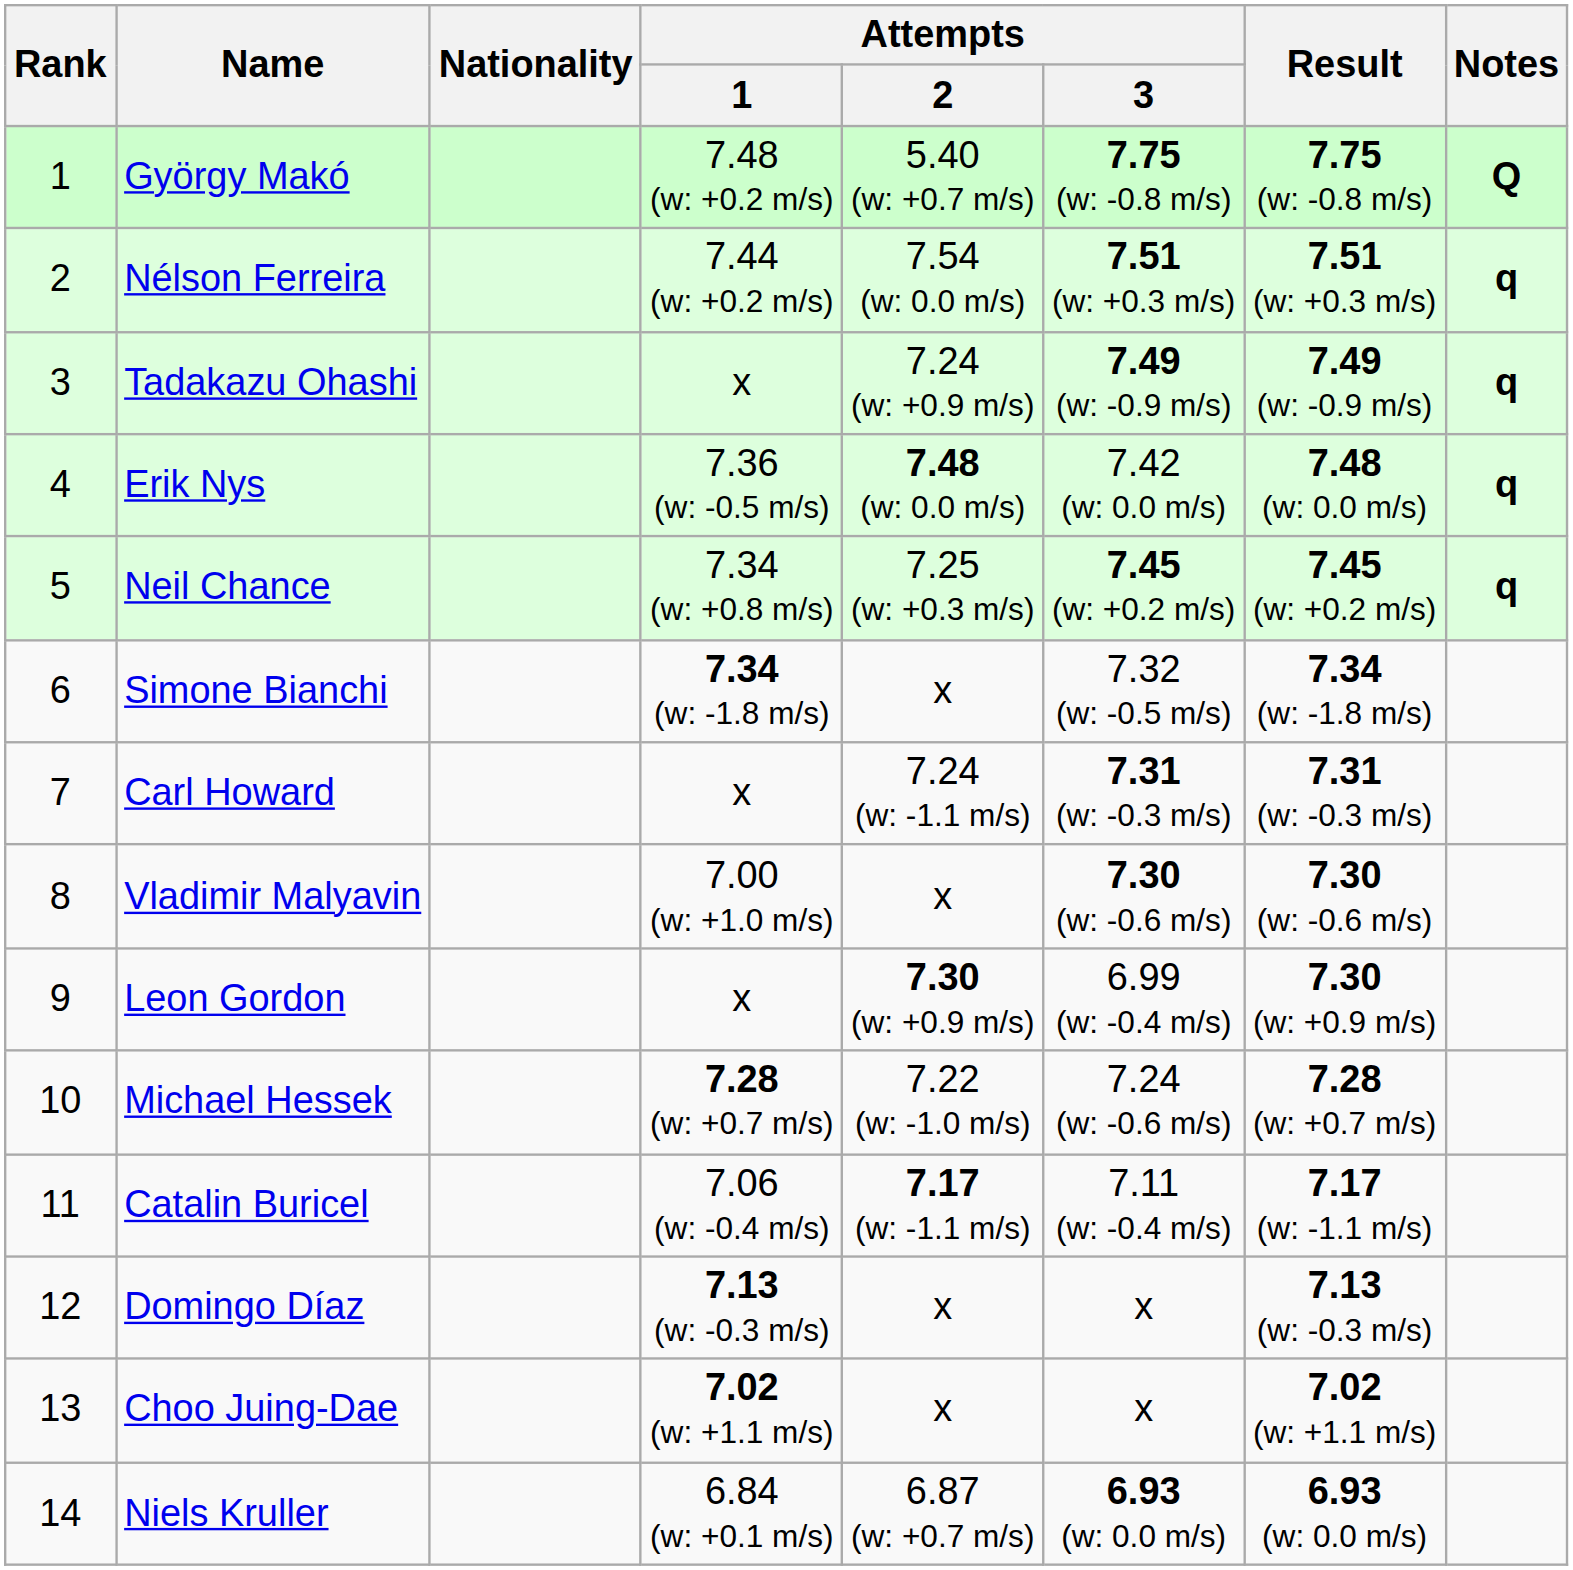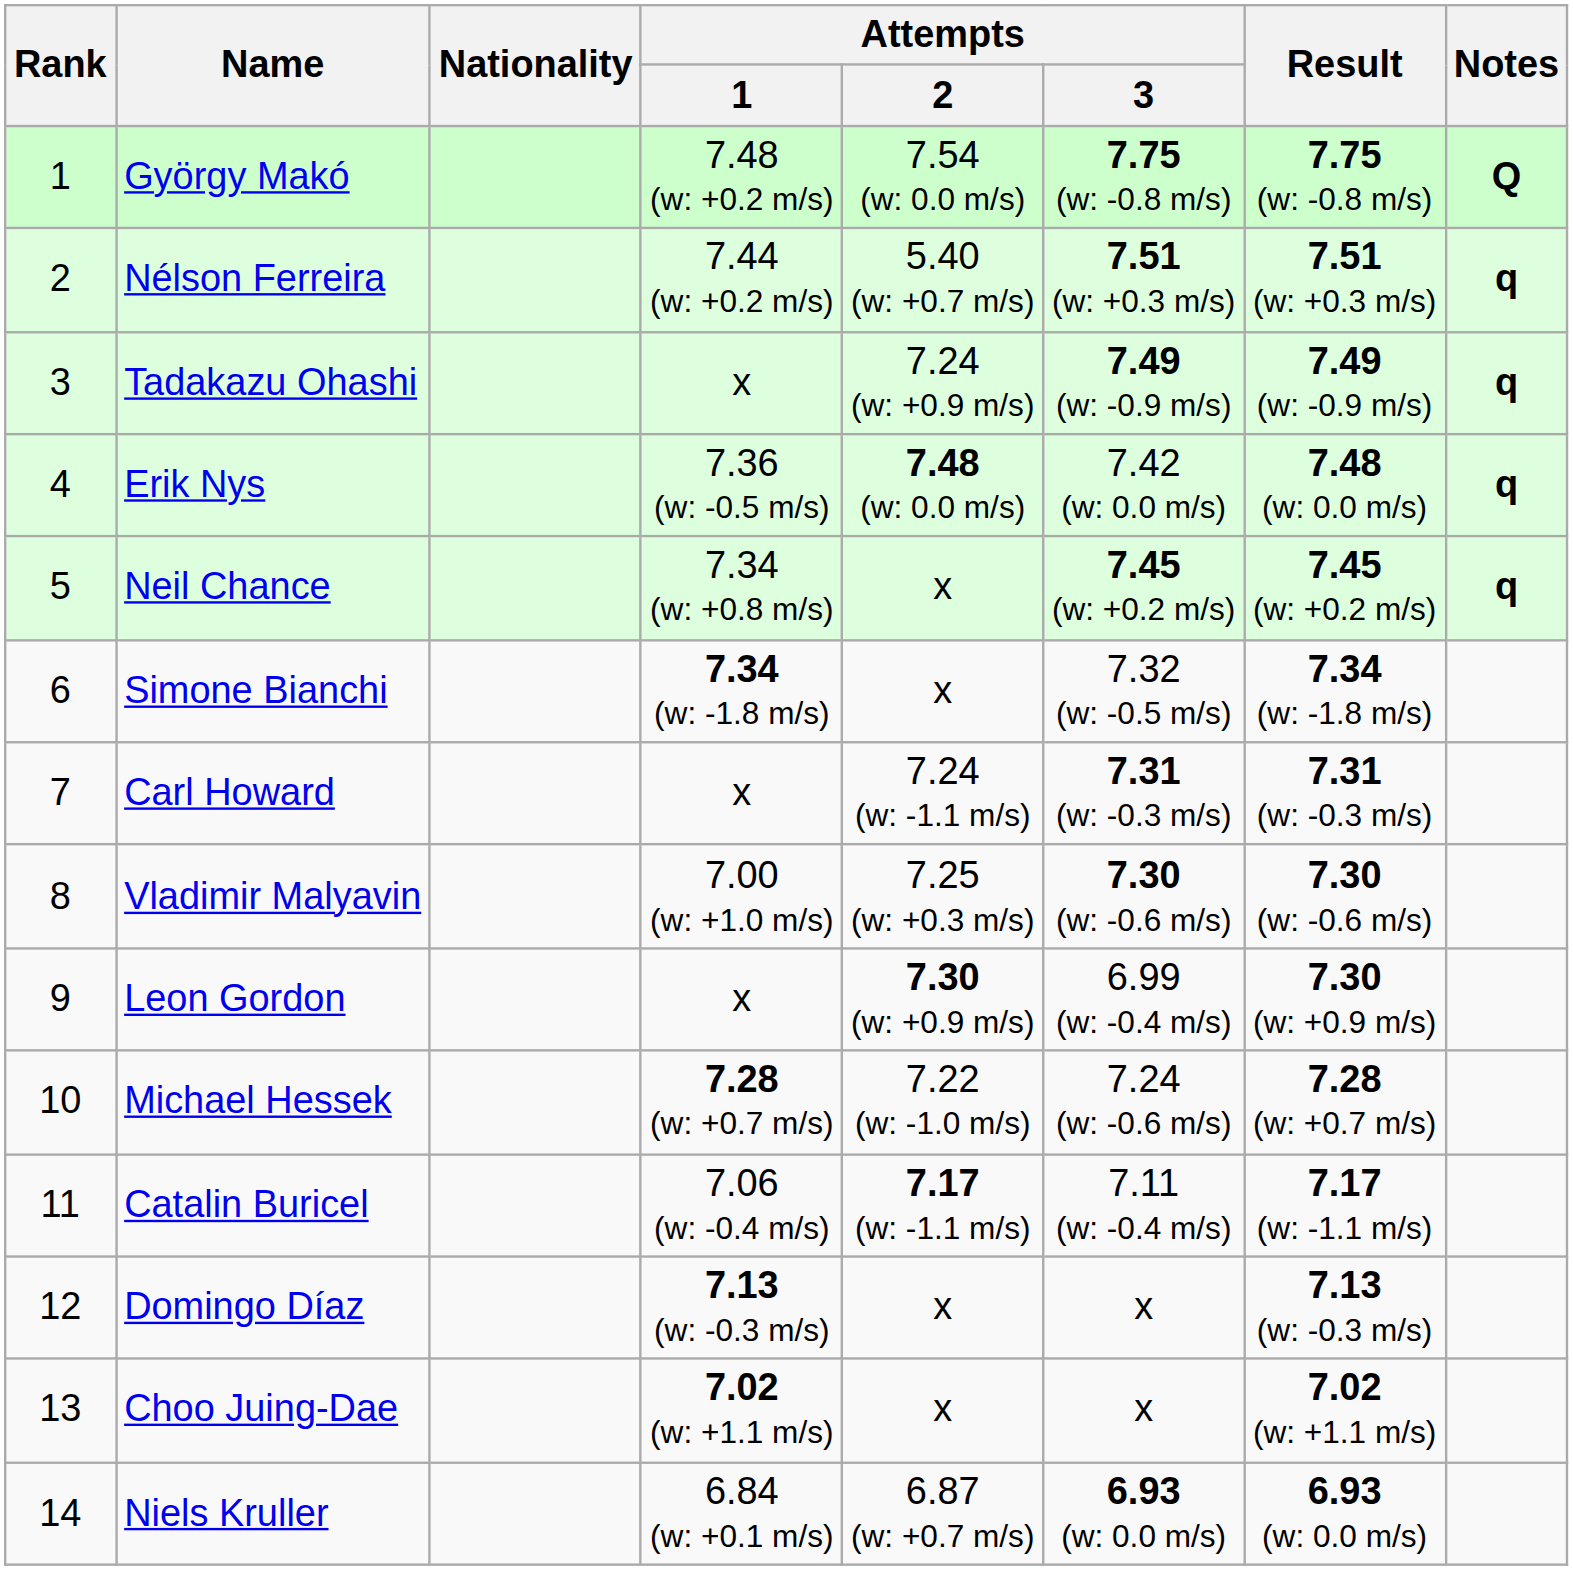 <table class="wikitable sortable" style="text-align:center">
 <tr>
 <th rowspan=2>Rank</th>
 <th rowspan=2>Name</th>
 <th rowspan=2>Nationality</th>
 <th colspan=3>Attempts</th>
 <th rowspan=2>Result</th>
 <th rowspan=2>Notes</th>
 </tr>
 <tr>
 <th>1</th>
 <th>2</th>
 <th>3</th>
 </tr>
 <tr bgcolor=ccffcc>
 <td>1</td>
 <td align=left><a href='#'>György Makó</a></td>
 <td align=left></td>
 <td>7.48<br><small>(w: +0.2 m/s)</small></td>
-<td>5.40<br><small>(w: +0.7 m/s)</small></td>
+<td>7.54<br><small>(w: 0.0 m/s)</small></td>
 <td><strong>7.75</strong><br><small>(w: -0.8 m/s)</small></td>
 <td><strong>7.75</strong> <br><small>(w: -0.8 m/s)</small></td>
 <td><strong>Q</strong></td>
 </tr>
 <tr bgcolor=ddffdd>
 <td>2</td>
 <td align=left><a href='#'>Nélson Ferreira</a></td>
 <td align=left></td>
 <td>7.44<br><small>(w: +0.2 m/s)</small></td>
-<td>7.54<br><small>(w: 0.0 m/s)</small></td>
+<td>5.40<br><small>(w: +0.7 m/s)</small></td>
 <td><strong>7.51</strong><br><small>(w: +0.3 m/s)</small></td>
 <td><strong>7.51</strong> <br><small>(w: +0.3 m/s)</small></td>
 <td><strong>q</strong></td>
 </tr>
 <tr bgcolor=ddffdd>
 <td>3</td>
 <td align=left><a href='#'>Tadakazu Ohashi</a></td>
 <td align=left></td>
 <td>x</td>
 <td>7.24<br><small>(w: +0.9 m/s)</small></td>
 <td><strong>7.49</strong><br><small>(w: -0.9 m/s)</small></td>
 <td><strong>7.49</strong> <br><small>(w: -0.9 m/s)</small></td>
 <td><strong>q</strong></td>
 </tr>
 <tr bgcolor=ddffdd>
 <td>4</td>
 <td align=left><a href='#'>Erik Nys</a></td>
 <td align=left></td>
 <td>7.36<br><small>(w: -0.5 m/s)</small></td>
 <td><strong>7.48</strong><br><small>(w: 0.0 m/s)</small></td>
 <td>7.42<br><small>(w: 0.0 m/s)</small></td>
 <td><strong>7.48</strong> <br><small>(w: 0.0 m/s)</small></td>
 <td><strong>q</strong></td>
 </tr>
 <tr bgcolor=ddffdd>
 <td>5</td>
 <td align=left><a href='#'>Neil Chance</a></td>
 <td align=left></td>
 <td>7.34<br><small>(w: +0.8 m/s)</small></td>
-<td>7.25<br><small>(w: +0.3 m/s)</small></td>
+<td>x</td>
 <td><strong>7.45</strong><br><small>(w: +0.2 m/s)</small></td>
 <td><strong>7.45</strong> <br><small>(w: +0.2 m/s)</small></td>
 <td><strong>q</strong></td>
 </tr>
 <tr>
 <td>6</td>
 <td align=left><a href='#'>Simone Bianchi</a></td>
 <td align=left></td>
 <td><strong>7.34</strong><br><small>(w: -1.8 m/s)</small></td>
 <td>x</td>
 <td>7.32<br><small>(w: -0.5 m/s)</small></td>
 <td><strong>7.34</strong> <br><small>(w: -1.8 m/s)</small></td>
 <td></td>
 </tr>
 <tr>
 <td>7</td>
 <td align=left><a href='#'>Carl Howard</a></td>
 <td align=left></td>
 <td>x</td>
 <td>7.24<br><small>(w: -1.1 m/s)</small></td>
 <td><strong>7.31</strong><br><small>(w: -0.3 m/s)</small></td>
 <td><strong>7.31</strong> <br><small>(w: -0.3 m/s)</small></td>
 <td></td>
 </tr>
 <tr>
 <td>8</td>
 <td align=left><a href='#'>Vladimir Malyavin</a></td>
 <td align=left></td>
 <td>7.00<br><small>(w: +1.0 m/s)</small></td>
-<td>x</td>
+<td>7.25<br><small>(w: +0.3 m/s)</small></td>
 <td><strong>7.30</strong><br><small>(w: -0.6 m/s)</small></td>
 <td><strong>7.30</strong> <br><small>(w: -0.6 m/s)</small></td>
 <td></td>
 </tr>
 <tr>
 <td>9</td>
 <td align=left><a href='#'>Leon Gordon</a></td>
 <td align=left></td>
 <td>x</td>
 <td><strong>7.30</strong><br><small>(w: +0.9 m/s)</small></td>
 <td>6.99<br><small>(w: -0.4 m/s)</small></td>
 <td><strong>7.30</strong> <br><small>(w: +0.9 m/s)</small></td>
 <td></td>
 </tr>
 <tr>
 <td>10</td>
 <td align=left><a href='#'>Michael Hessek</a></td>
 <td align=left></td>
 <td><strong>7.28</strong><br><small>(w: +0.7 m/s)</small></td>
 <td>7.22<br><small>(w: -1.0 m/s)</small></td>
 <td>7.24<br><small>(w: -0.6 m/s)</small></td>
 <td><strong>7.28</strong> <br><small>(w: +0.7 m/s)</small></td>
 <td></td>
 </tr>
 <tr>
 <td>11</td>
 <td align=left><a href='#'>Catalin Buricel</a></td>
 <td align=left></td>
 <td>7.06<br><small>(w: -0.4 m/s)</small></td>
 <td><strong>7.17</strong><br><small>(w: -1.1 m/s)</small></td>
 <td>7.11<br><small>(w: -0.4 m/s)</small></td>
 <td><strong>7.17</strong> <br><small>(w: -1.1 m/s)</small></td>
 <td></td>
 </tr>
 <tr>
 <td>12</td>
 <td align=left><a href='#'>Domingo Díaz</a></td>
 <td align=left></td>
 <td><strong>7.13</strong><br><small>(w: -0.3 m/s)</small></td>
 <td>x</td>
 <td>x</td>
 <td><strong>7.13</strong> <br><small>(w: -0.3 m/s)</small></td>
 <td></td>
 </tr>
 <tr>
 <td>13</td>
 <td align=left><a href='#'>Choo Juing-Dae</a></td>
 <td align=left></td>
 <td><strong>7.02</strong><br><small>(w: +1.1 m/s)</small></td>
 <td>x</td>
 <td>x</td>
 <td><strong>7.02</strong> <br><small>(w: +1.1 m/s)</small></td>
 <td></td>
 </tr>
 <tr>
 <td>14</td>
 <td align=left><a href='#'>Niels Kruller</a></td>
 <td align=left></td>
 <td>6.84<br><small>(w: +0.1 m/s)</small></td>
 <td>6.87<br><small>(w: +0.7 m/s)</small></td>
 <td><strong>6.93</strong><br><small>(w: 0.0 m/s)</small></td>
 <td><strong>6.93</strong> <br><small>(w: 0.0 m/s)</small></td>
 <td></td>
 </tr>
 </table>
